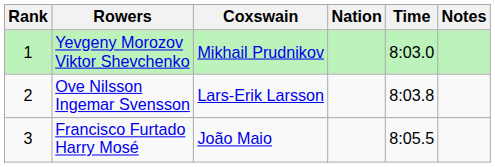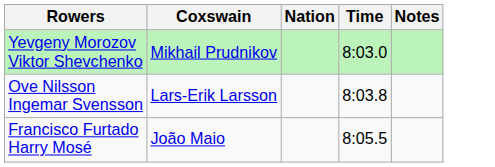 <table class="wikitable sortable" style="text-align:center">
 <tr>
-<th>Rank</th>
 <th>Rowers</th>
 <th>Coxswain</th>
 <th>Nation</th>
 <th>Time</th>
 <th>Notes</th>
 </tr>
 <tr bgcolor=bbf3bb>
-<td>1</td>
 <td align=left><a href='#'>Yevgeny Morozov</a><br><a href='#'>Viktor Shevchenko</a></td>
 <td align=left><a href='#'>Mikhail Prudnikov</a></td>
 <td align=left></td>
 <td>8:03.0</td>
 <td></td>
 </tr>
 <tr>
-<td>2</td>
 <td align=left><a href='#'>Ove Nilsson</a><br><a href='#'>Ingemar Svensson</a></td>
 <td align=left><a href='#'>Lars-Erik Larsson</a></td>
 <td align=left></td>
 <td>8:03.8</td>
 <td></td>
 </tr>
 <tr>
-<td>3</td>
 <td align=left><a href='#'>Francisco Furtado</a><br><a href='#'>Harry Mosé</a></td>
 <td align=left><a href='#'>João Maio</a></td>
 <td align=left></td>
 <td>8:05.5</td>
 <td></td>
 </tr>
 </table>
